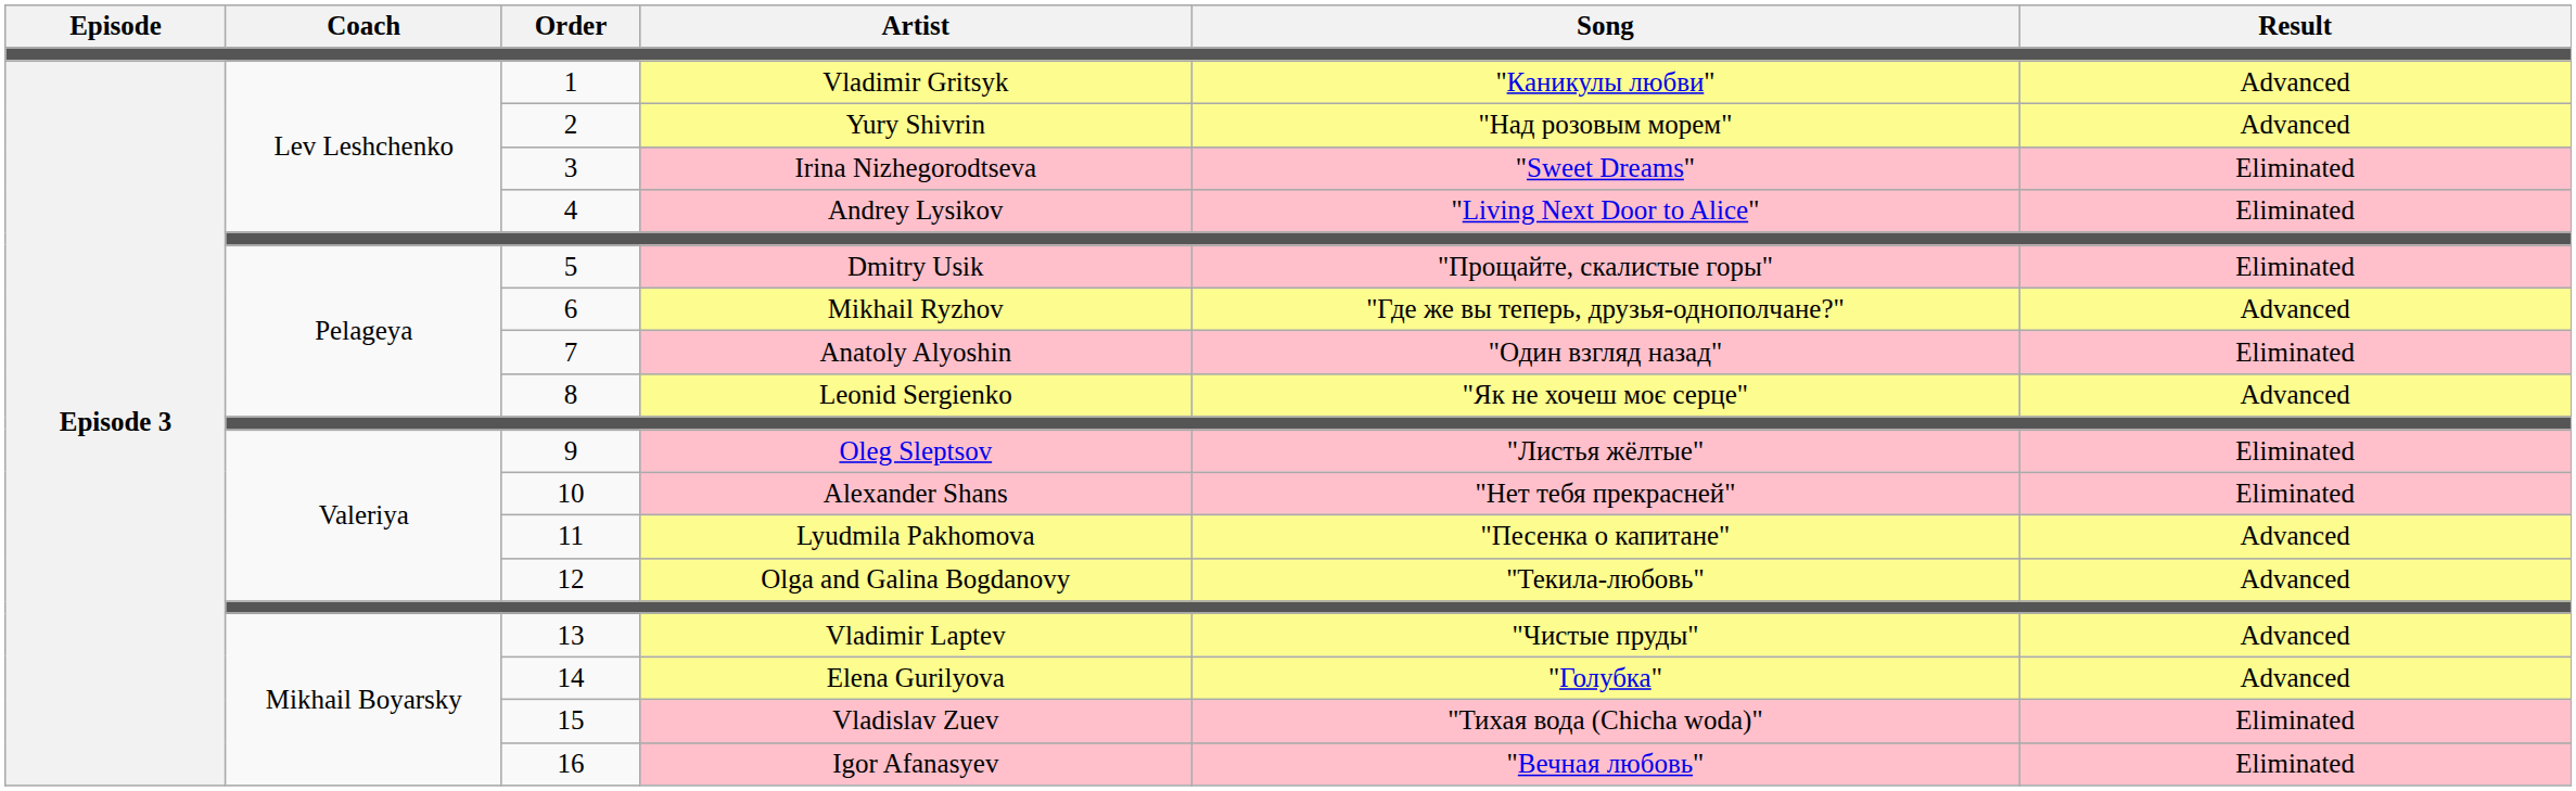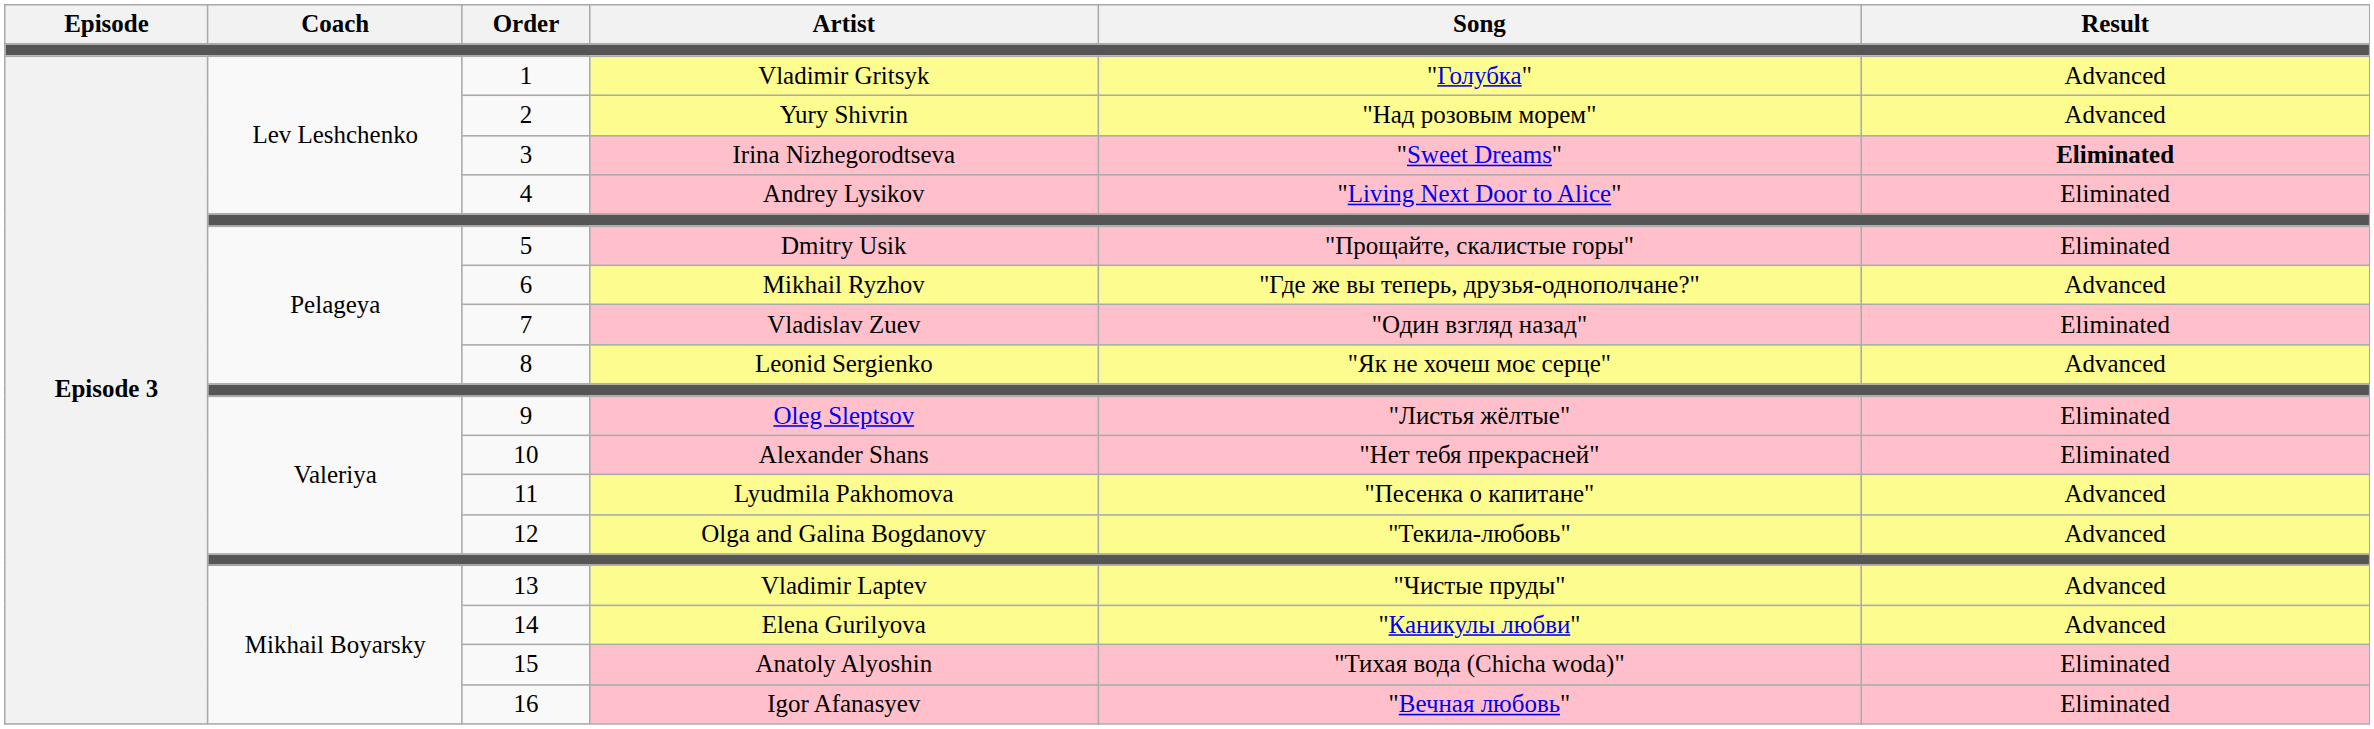 <table class="wikitable" style="text-align: center; width:120%;">
 <tr>
 <th style="width:08%;">Episode</th>
 <th style="width:10%;">Coach</th>
 <th style="width:05%;">Order</th>
 <th style="width:20%;">Artist</th>
 <th style="width:30%;">Song</th>
 <th style="width:20%;">Result</th>
 </tr>
 <tr>
 <td colspan=6 style="background:#555;"></td>
 </tr>
 <tr>
 <th rowspan=20>Episode 3 <br> </th>
 <td rowspan=4>Lev Leshchenko</td>
 <td>1</td>
 <td style="background:#fdfc8f;">Vladimir Gritsyk</td>
-<td style="background:#fdfc8f;">"<a href='#'>Каникулы любви</a>"</td>
+<td style="background:#fdfc8f;">"<a href='#'>Голубка</a>"</td>
 <td style="background:#fdfc8f;">Advanced</td>
 </tr>
 <tr>
 <td>2</td>
 <td style="background:#fdfc8f;">Yury Shivrin</td>
 <td style="background:#fdfc8f;">"Над розовым морем"</td>
 <td style="background:#fdfc8f;">Advanced</td>
 </tr>
 <tr>
 <td>3</td>
 <td style="background:pink;">Irina Nizhegorodtseva</td>
 <td style="background:pink;">"<a href='#'>Sweet Dreams</a>"</td>
-<td style="background:pink;">Eliminated</td>
+<td style="background:pink;"><strong>Eliminated</strong></td>
 </tr>
 <tr>
 <td>4</td>
 <td style="background:pink;">Andrey Lysikov</td>
 <td style="background:pink;">"<a href='#'>Living Next Door to Alice</a>"</td>
 <td style="background:pink;">Eliminated</td>
 </tr>
 <tr>
 <td colspan=6 style="background:#555555;"></td>
 </tr>
 <tr>
 <td rowspan=4>Pelageya</td>
 <td>5</td>
 <td style="background:pink;">Dmitry Usik</td>
 <td style="background:pink;">"Прощайте, скалистые горы"</td>
 <td style="background:pink;">Eliminated</td>
 </tr>
 <tr>
 <td>6</td>
 <td style="background:#fdfc8f;">Mikhail Ryzhov</td>
 <td style="background:#fdfc8f;">"Где же вы теперь, друзья-однополчане?"</td>
 <td style="background:#fdfc8f;">Advanced</td>
 </tr>
 <tr>
 <td>7</td>
-<td style="background:pink;">Anatoly Alyoshin</td>
+<td style="background:pink;">Vladislav Zuev</td>
 <td style="background:pink;">"Один взгляд назад"</td>
 <td style="background:pink;">Eliminated</td>
 </tr>
 <tr>
 <td>8</td>
 <td style="background:#fdfc8f;">Leonid Sergienko</td>
 <td style="background:#fdfc8f;">"Як не хочеш моє серце"</td>
 <td style="background:#fdfc8f;">Advanced</td>
 </tr>
 <tr>
 <td colspan=6 style="background:#555555;"></td>
 </tr>
 <tr>
 <td rowspan=4>Valeriya</td>
 <td>9</td>
 <td style="background:pink;"><a href='#'>Oleg Sleptsov</a></td>
 <td style="background:pink;">"Листья жёлтые"</td>
 <td style="background:pink;">Eliminated</td>
 </tr>
 <tr>
 <td>10</td>
 <td style="background:pink;">Alexander Shans</td>
 <td style="background:pink;">"Нет тебя прекрасней"</td>
 <td style="background:pink;">Eliminated</td>
 </tr>
 <tr>
 <td>11</td>
 <td style="background:#fdfc8f;">Lyudmila Pakhomova</td>
 <td style="background:#fdfc8f;">"Песенка о капитане"</td>
 <td style="background:#fdfc8f;">Advanced</td>
 </tr>
 <tr>
 <td>12</td>
 <td style="background:#fdfc8f;">Olga and Galina Bogdanovy</td>
 <td style="background:#fdfc8f;">"Текила-любовь"</td>
 <td style="background:#fdfc8f;">Advanced</td>
 </tr>
 <tr>
 <td colspan=6 style="background:#555555;"></td>
 </tr>
 <tr>
 <td rowspan=4>Mikhail Boyarsky</td>
 <td>13</td>
 <td style="background:#fdfc8f;">Vladimir Laptev</td>
 <td style="background:#fdfc8f;">"Чистые пруды"</td>
 <td style="background:#fdfc8f;">Advanced</td>
 </tr>
 <tr>
 <td>14</td>
 <td style="background:#fdfc8f;">Elena Gurilyova</td>
-<td style="background:#fdfc8f;">"<a href='#'>Голубка</a>"</td>
+<td style="background:#fdfc8f;">"<a href='#'>Каникулы любви</a>"</td>
 <td style="background:#fdfc8f;">Advanced</td>
 </tr>
 <tr>
 <td>15</td>
-<td style="background:pink;">Vladislav Zuev</td>
+<td style="background:pink;">Anatoly Alyoshin</td>
 <td style="background:pink;">"Тихая вода (Chicha woda)"</td>
 <td style="background:pink;">Eliminated</td>
 </tr>
 <tr>
 <td>16</td>
 <td style="background:pink;">Igor Afanasyev</td>
 <td style="background:pink;">"<a href='#'>Вечная любовь</a>"</td>
 <td style="background:pink;">Eliminated</td>
 </tr>
 </table>
